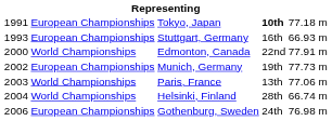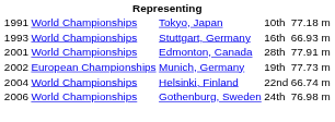 <table>
 <tr>
 <th colspan="5">Representing </th>
 </tr>
 <tr>
 <td>1991</td>
-<td><a href='#'>European Championships</a></td>
+<td><a href='#'>World Championships</a></td>
 <td><a href='#'>Tokyo, Japan</a></td>
-<td><strong>10th</strong></td>
+<td>10th</td>
 <td>77.18 m</td>
 </tr>
 <tr>
 <td>1993</td>
-<td><a href='#'>European Championships</a></td>
+<td><a href='#'>World Championships</a></td>
 <td><a href='#'>Stuttgart, Germany</a></td>
 <td>16th</td>
 <td>66.93 m</td>
 </tr>
 <tr>
-<td>2000</td>
+<td>2001</td>
 <td><a href='#'>World Championships</a></td>
 <td><a href='#'>Edmonton, Canada</a></td>
-<td>22nd</td>
+<td>28th</td>
 <td>77.91 m</td>
 </tr>
 <tr>
 <td>2002</td>
 <td><a href='#'>European Championships</a></td>
 <td><a href='#'>Munich, Germany</a></td>
 <td>19th</td>
 <td>77.73 m</td>
 </tr>
 <tr>
-<td>2003</td>
-<td><a href='#'>World Championships</a></td>
-<td><a href='#'>Paris, France</a></td>
-<td>13th</td>
-<td>77.06 m</td>
-</tr>
-<tr>
 <td>2004</td>
 <td><a href='#'>World Championships</a></td>
 <td><a href='#'>Helsinki, Finland</a></td>
-<td>28th</td>
+<td>22nd</td>
 <td>66.74 m</td>
 </tr>
 <tr>
 <td>2006</td>
-<td><a href='#'>European Championships</a></td>
+<td><a href='#'>World Championships</a></td>
 <td><a href='#'>Gothenburg, Sweden</a></td>
 <td>24th</td>
 <td>76.98 m</td>
 </tr>
 </table>
